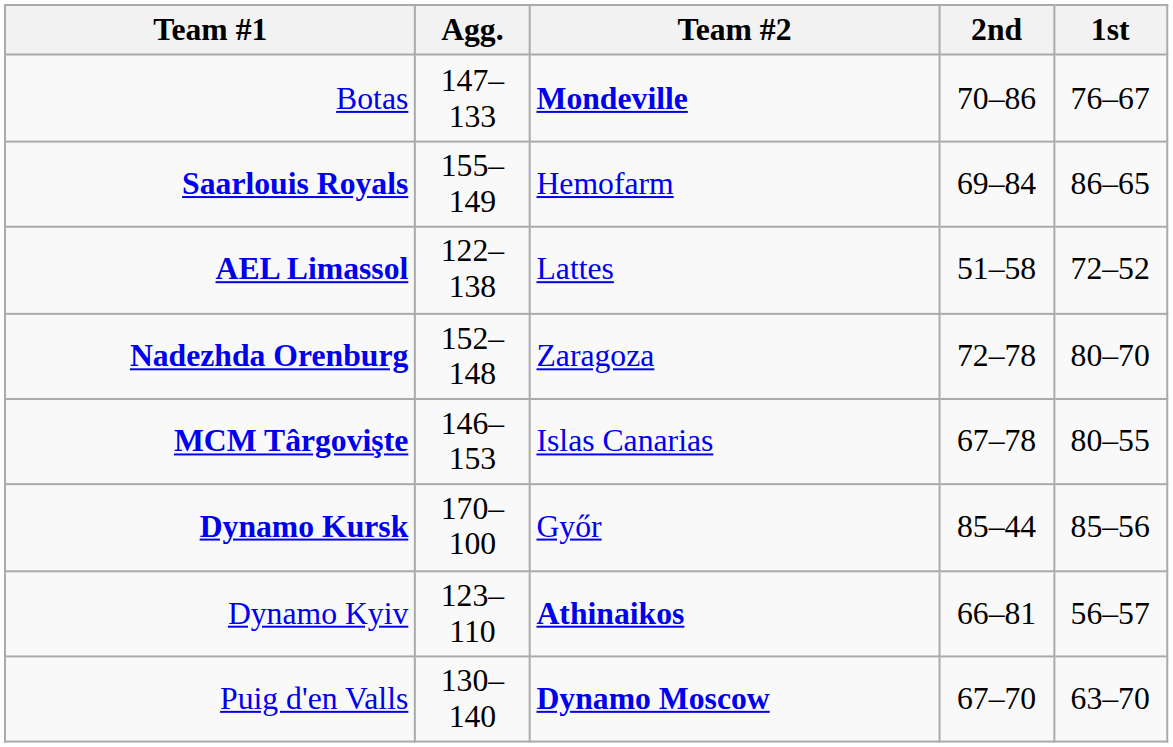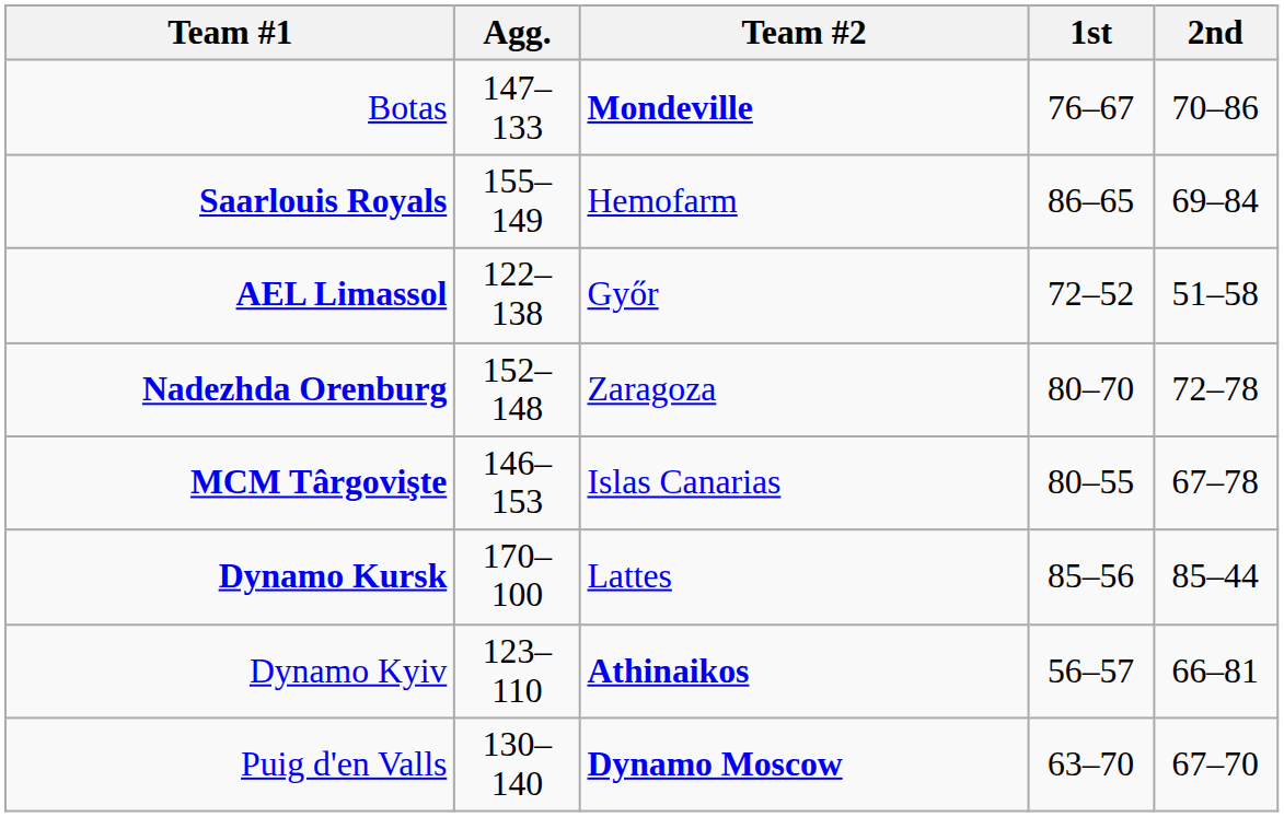 <table class=wikitable style="text-align:center">
 <tr>
 <th width=200>Team #1</th>
 <th width=50>Agg.</th>
 <th width=200>Team #2</th>
+<th width=50>1st</th>
 <th width=50>2nd</th>
-<th width=50>1st</th>
 </tr>
 <tr>
 <td align=right><a href='#'>Botas</a> </td>
 <td>147–133</td>
 <td align=left> <strong><a href='#'>Mondeville</a></strong></td>
+<td align=center>76–67</td>
 <td align=center>70–86</td>
-<td align=center>76–67</td>
 </tr>
 <tr>
 <td align=right><strong><a href='#'>Saarlouis Royals</a></strong> </td>
 <td>155–149</td>
 <td align=left> <a href='#'>Hemofarm</a></td>
+<td align=center>86–65</td>
 <td align=center>69–84</td>
-<td align=center>86–65</td>
 </tr>
 <tr>
 <td align=right><strong><a href='#'>AEL Limassol</a></strong> </td>
 <td>122–138</td>
-<td align=left> <a href='#'>Lattes</a></td>
+<td align=left> <a href='#'>Győr</a></td>
+<td align=center>72–52</td>
 <td align=center>51–58</td>
-<td align=center>72–52</td>
 </tr>
 <tr>
 <td align=right><strong><a href='#'>Nadezhda Orenburg</a></strong> </td>
 <td>152–148</td>
 <td align=left> <a href='#'>Zaragoza</a></td>
+<td align=center>80–70</td>
 <td align=center>72–78</td>
-<td align=center>80–70</td>
 </tr>
 <tr>
 <td align=right><strong><a href='#'>MCM Târgovişte</a></strong> </td>
 <td>146–153</td>
 <td align=left> <a href='#'>Islas Canarias</a></td>
+<td align=center>80–55</td>
 <td align=center>67–78</td>
-<td align=center>80–55</td>
 </tr>
 <tr>
 <td align=right><strong><a href='#'>Dynamo Kursk</a></strong> </td>
 <td>170–100</td>
-<td align=left> <a href='#'>Győr</a></td>
+<td align=left> <a href='#'>Lattes</a></td>
+<td align=center>85–56</td>
 <td align=center>85–44</td>
-<td align=center>85–56</td>
 </tr>
 <tr>
 <td align=right><a href='#'>Dynamo Kyiv</a> </td>
 <td>123–110</td>
 <td align=left> <strong><a href='#'>Athinaikos</a></strong></td>
+<td align=center>56–57</td>
 <td align=center>66–81</td>
-<td align=center>56–57</td>
 </tr>
 <tr>
 <td align=right><a href='#'>Puig d'en Valls</a> </td>
 <td>130–140</td>
 <td align=left> <strong><a href='#'>Dynamo Moscow</a></strong></td>
+<td align=center>63–70</td>
 <td align=center>67–70</td>
-<td align=center>63–70</td>
 </tr>
 </table>
